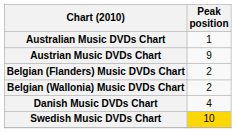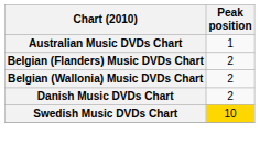 <table class="wikitable plainrowheaders sortable" style="text-align:center;">
 <tr>
 <th scope="col">Chart (2010)</th>
 <th scope="col">Peak<br>position</th>
 </tr>
 <tr>
 <th scope="row">Australian Music DVDs Chart</th>
 <td>1</td>
-</tr>
-<tr>
-<th scope="row">Austrian Music DVDs Chart</th>
-<td>9</td>
 </tr>
 <tr>
 <th scope="row">Belgian (Flanders) Music DVDs Chart</th>
 <td>2</td>
 </tr>
 <tr>
 <th scope="row">Belgian (Wallonia) Music DVDs Chart</th>
 <td>2</td>
 </tr>
 <tr>
 <th scope="row">Danish Music DVDs Chart</th>
-<td>4</td>
+<td>2</td>
 </tr>
 <tr>
 <th scope="row">Swedish Music DVDs Chart</th>
 <td style="background: gold;">10</td>
 </tr>
 <tr>
 </tr>
 </table>
